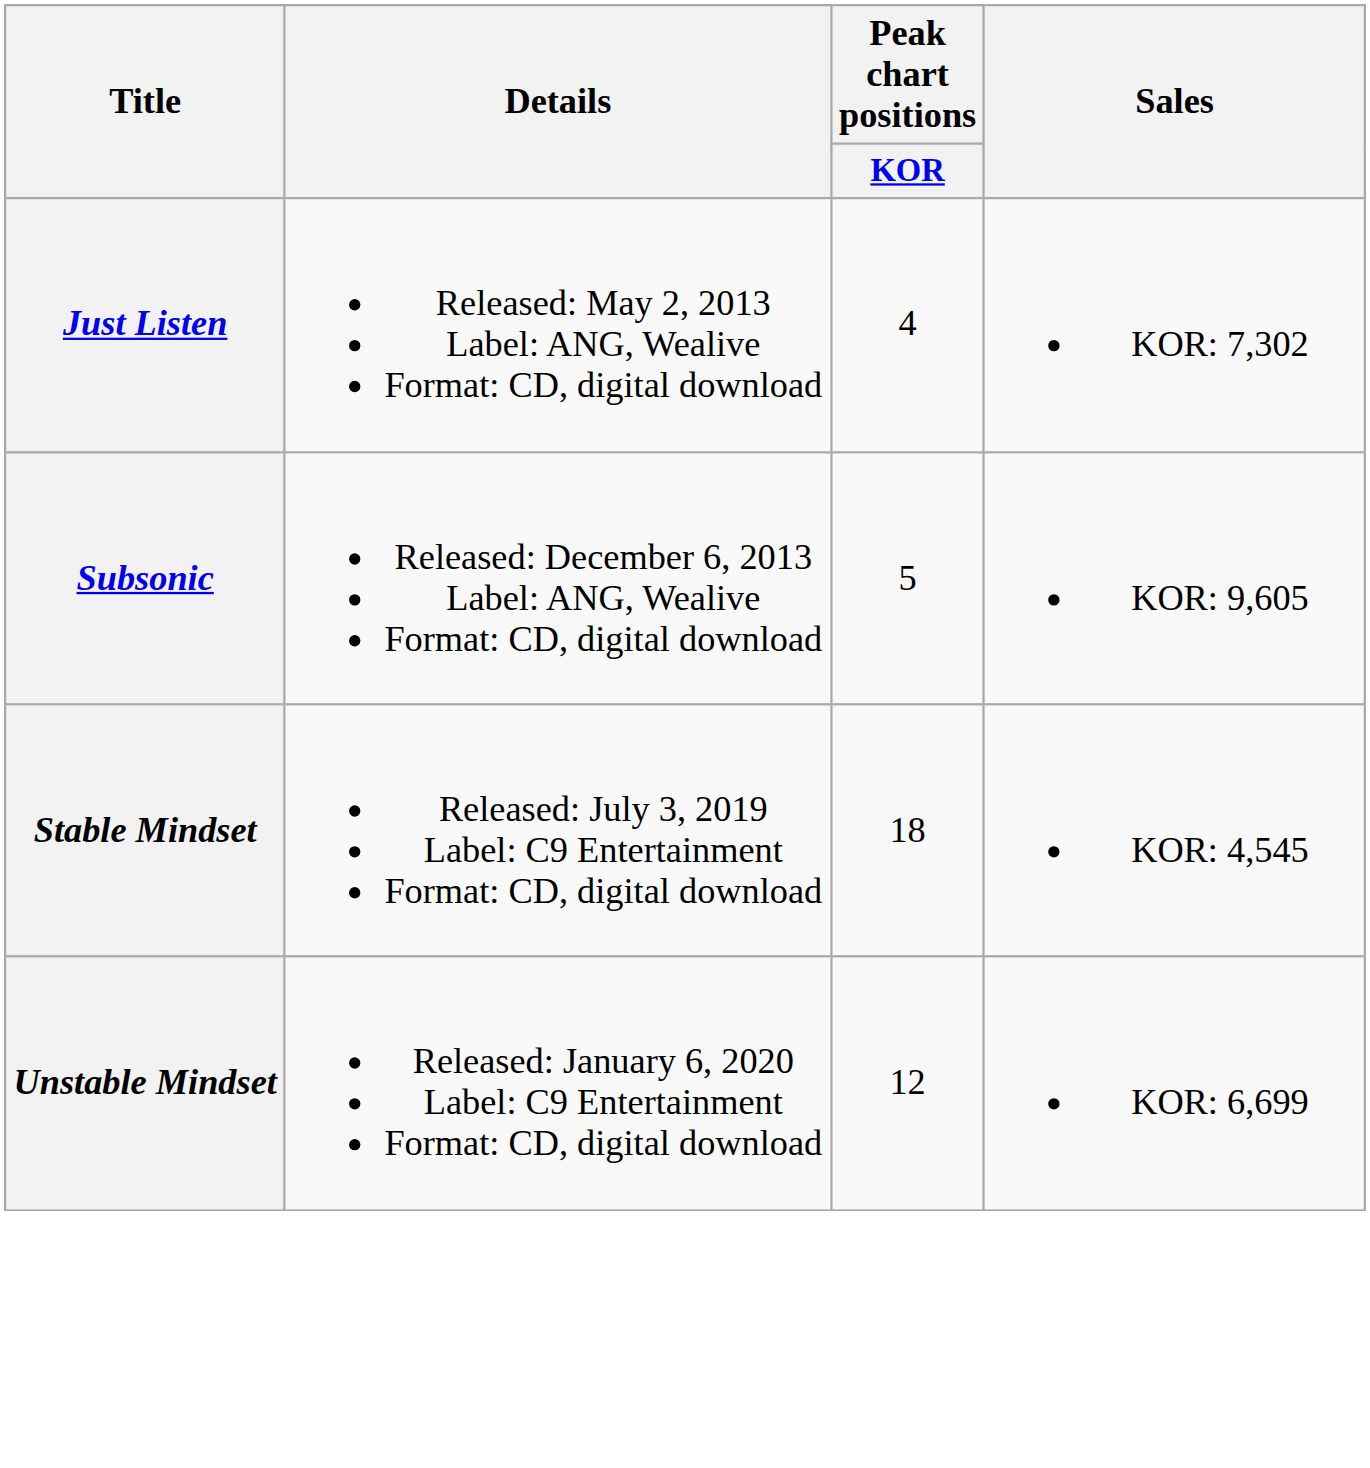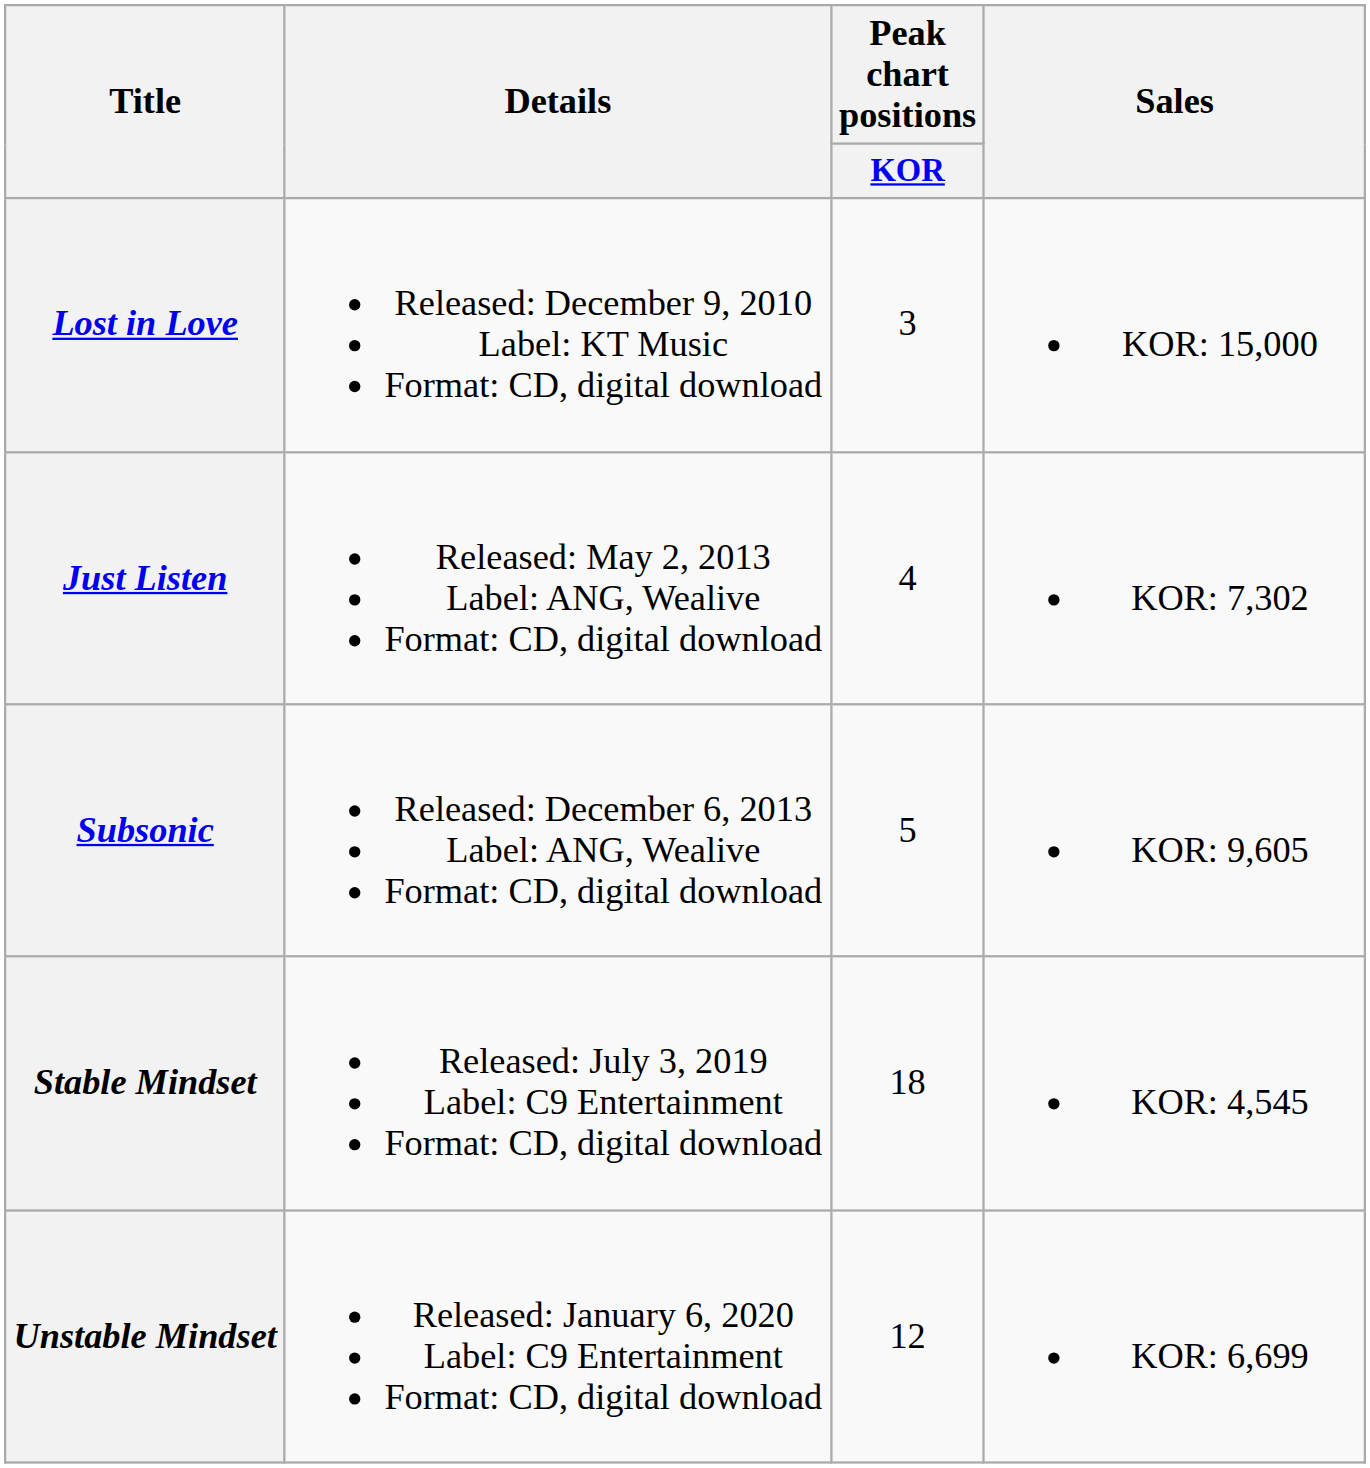 <table class="wikitable plainrowheaders" style="text-align:center;">
 <tr>
 <th rowspan="2">Title</th>
 <th rowspan="2">Details</th>
 <th colspan="1">Peak chart positions</th>
 <th rowspan="2" style="width:10em;">Sales</th>
 </tr>
 <tr>
 <th scope="col" style="width:3em;font-size:90%;"><a href='#'>KOR</a><br></th>
+</tr>
+<tr>
+<th scope="row"><em><a href='#'>Lost in Love</a></em></th>
+<td><br><ul><li>Released: December 9, 2010 </li><li>Label: KT Music</li><li>Format: CD, digital download</li></ul></td>
+<td>3</td>
+<td><br><ul><li>KOR: 15,000</li></ul></td>
 </tr>
 <tr>
 <th scope="row"><em><a href='#'>Just Listen</a></em></th>
 <td><br><ul><li>Released: May 2, 2013 </li><li>Label: ANG, Wealive</li><li>Format: CD, digital download</li></ul></td>
 <td>4</td>
 <td><br><ul><li>KOR: 7,302</li></ul></td>
 </tr>
 <tr>
 <th scope="row"><em><a href='#'>Subsonic</a></em></th>
 <td><br><ul><li>Released: December 6, 2013 </li><li>Label: ANG, Wealive</li><li>Format: CD, digital download</li></ul></td>
 <td>5</td>
 <td><br><ul><li>KOR: 9,605</li></ul></td>
 </tr>
 <tr>
 <th scope="row"><em>Stable Mindset</em></th>
 <td><br><ul><li>Released: July 3, 2019 </li><li>Label: C9 Entertainment</li><li>Format: CD, digital download</li></ul></td>
 <td>18</td>
 <td><br><ul><li>KOR: 4,545</li></ul></td>
 </tr>
 <tr>
 <th scope="row"><em>Unstable Mindset</em></th>
 <td><br><ul><li>Released: January 6, 2020 </li><li>Label: C9 Entertainment</li><li>Format: CD, digital download</li></ul></td>
 <td>12</td>
 <td><br><ul><li>KOR: 6,699</li></ul></td>
 </tr>
 </table>
